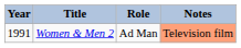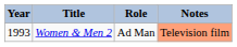 <table class="wikitable" style="font-size:95%;">
 <tr>
 <th style="background:#B0C4DE;">Year</th>
 <th style="background:#B0C4DE;">Title</th>
 <th style="background:#B0C4DE;">Role</th>
 <th style="background:#B0C4DE;">Notes</th>
 </tr>
 <tr>
-<td>1991</td>
+<td>1993</td>
 <td><em><a href='#'>Women & Men 2</a></em></td>
 <td>Ad Man</td>
 <td style="background: lightsalmon;">Television film</td>
 </tr>
 </table>
